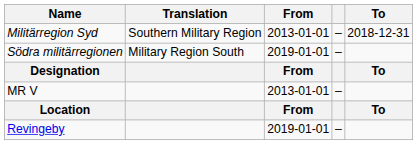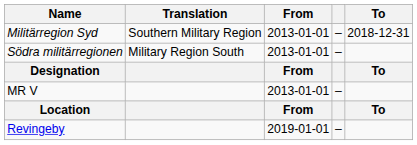 <table class="wikitable">
 <tr>
 <th style="font-weight:bold;">Name</th>
 <th style="font-weight:bold;">Translation</th>
 <th style="text-align: center; font-weight:bold;">From</th>
 <th></th>
 <th style="text-align: center; font-weight:bold;">To</th>
 </tr>
 <tr>
 <td style="font-style:italic;">Militärregion Syd</td>
 <td>Southern Military Region</td>
 <td>2013-01-01</td>
 <td>–</td>
 <td>2018-12-31</td>
 </tr>
 <tr>
 <td style="font-style:italic;">Södra militärregionen</td>
 <td>Military Region South</td>
-<td>2019-01-01</td>
+<td>2013-01-01</td>
 <td>–</td>
 <td></td>
 </tr>
 <tr>
 <th style="font-weight:bold;">Designation</th>
 <th style="font-weight:bold;"></th>
 <th style="text-align: center; font-weight:bold;">From</th>
 <th></th>
 <th style="text-align: center; font-weight:bold;">To</th>
 </tr>
 <tr>
 <td>MR V</td>
 <td></td>
 <td style="text-align: center;">2013-01-01</td>
 <td style="text-align: center;">–</td>
 <td style="text-align: center;"></td>
 </tr>
 <tr>
 <th style="font-weight:bold;">Location</th>
 <th style="font-weight:bold;"></th>
 <th style="text-align: center; font-weight:bold;">From</th>
 <th></th>
 <th style="text-align: center; font-weight:bold;">To</th>
 </tr>
 <tr>
 <td><a href='#'>Revingeby</a></td>
 <td></td>
 <td>2019-01-01</td>
 <td style="text-align: center;">–</td>
 <td style="text-align: center;"></td>
 </tr>
 </table>
